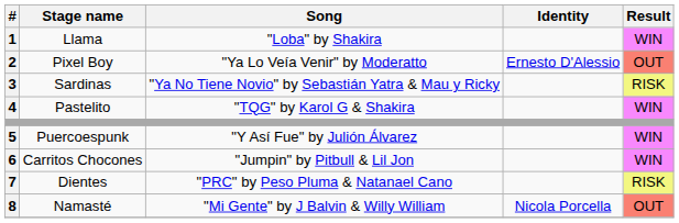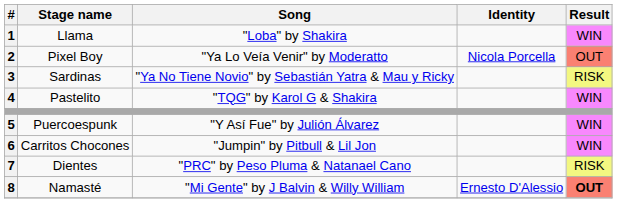 <table class="wikitable plainrowheaders" style="text-align: center;">
 <tr>
 <th>#</th>
 <th>Stage name</th>
 <th>Song</th>
 <th>Identity</th>
 <th>Result</th>
 </tr>
 <tr>
 <th>1</th>
 <td>Llama</td>
 <td>"<a href='#'>Loba</a>" by <a href='#'>Shakira</a></td>
 <td></td>
 <td bgcolor=#F888FD>WIN</td>
 </tr>
 <tr>
 <th>2</th>
 <td>Pixel Boy</td>
 <td>"Ya Lo Veía Venir" by <a href='#'>Moderatto</a></td>
-<td><a href='#'>Ernesto D'Alessio</a></td>
+<td><a href='#'>Nicola Porcella</a></td>
 <td bgcolor=salmon>OUT</td>
 </tr>
 <tr>
 <th>3</th>
 <td>Sardinas</td>
 <td>"<a href='#'>Ya No Tiene Novio</a>" by <a href='#'>Sebastián Yatra</a> & <a href='#'>Mau y Ricky</a></td>
 <td></td>
 <td bgcolor=#F3F781>RISK</td>
 </tr>
 <tr>
 <th>4</th>
 <td>Pastelito</td>
 <td>"<a href='#'>TQG</a>" by <a href='#'>Karol G</a> & <a href='#'>Shakira</a></td>
 <td></td>
 <td bgcolor=#F888FD>WIN</td>
 </tr>
 <tr>
 <td colspan="5" style="background:darkgray"></td>
 </tr>
 <tr>
 <th>5</th>
 <td>Puercoespunk</td>
 <td>"Y Así Fue" by <a href='#'>Julión Álvarez</a></td>
 <td></td>
 <td bgcolor=#F888FD>WIN</td>
 </tr>
 <tr>
 <th>6</th>
 <td>Carritos Chocones</td>
 <td>"Jumpin" by <a href='#'>Pitbull</a> & <a href='#'>Lil Jon</a></td>
 <td></td>
 <td bgcolor=#F888FD>WIN</td>
 </tr>
 <tr>
 <th>7</th>
 <td>Dientes</td>
 <td>"<a href='#'>PRC</a>" by <a href='#'>Peso Pluma</a> & <a href='#'>Natanael Cano</a></td>
 <td></td>
 <td bgcolor=#F3F781>RISK</td>
 </tr>
 <tr>
 <th>8</th>
 <td>Namasté</td>
 <td>"<a href='#'>Mi Gente</a>" by <a href='#'>J Balvin</a> & <a href='#'>Willy William</a></td>
-<td><a href='#'>Nicola Porcella</a></td>
-<td bgcolor=salmon>OUT</td>
+<td><a href='#'>Ernesto D'Alessio</a></td>
+<td bgcolor=salmon><strong>OUT</strong></td>
 </tr>
 <tr>
 </tr>
 </table>
